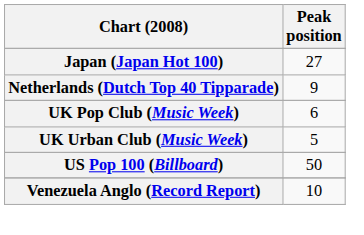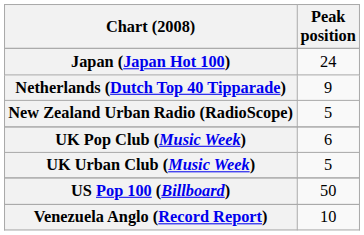 <table class="wikitable sortable plainrowheaders" style="text-align:center">
 <tr>
 <th>Chart (2008)</th>
 <th>Peak<br>position</th>
 </tr>
 <tr>
 </tr>
 <tr>
 </tr>
 <tr>
 </tr>
 <tr>
 <th scope="row">Japan (<a href='#'>Japan Hot 100</a>)</th>
-<td>27</td>
+<td>24</td>
 </tr>
 <tr>
 <th scope="row">Netherlands (<a href='#'>Dutch Top 40 Tipparade</a>)</th>
 <td>9</td>
+</tr>
+<tr>
+<th scope="row">New Zealand Urban Radio (RadioScope)<br></th>
+<td>5</td>
 </tr>
 <tr>
 </tr>
 <tr>
 </tr>
 <tr>
 <th scope="row">UK Pop Club (<em><a href='#'>Music Week</a></em>)</th>
 <td>6</td>
 </tr>
 <tr>
 <th scope="row">UK Urban Club (<em><a href='#'>Music Week</a></em>)</th>
 <td>5</td>
 </tr>
 <tr>
 </tr>
 <tr>
 </tr>
 <tr>
 </tr>
 <tr>
 <th scope="row">US <a href='#'>Pop 100</a> (<em><a href='#'>Billboard</a></em>)</th>
 <td>50</td>
 </tr>
 <tr>
 </tr>
 <tr>
 <th scope="row">Venezuela Anglo (<a href='#'>Record Report</a>)</th>
 <td>10</td>
 </tr>
 </table>
